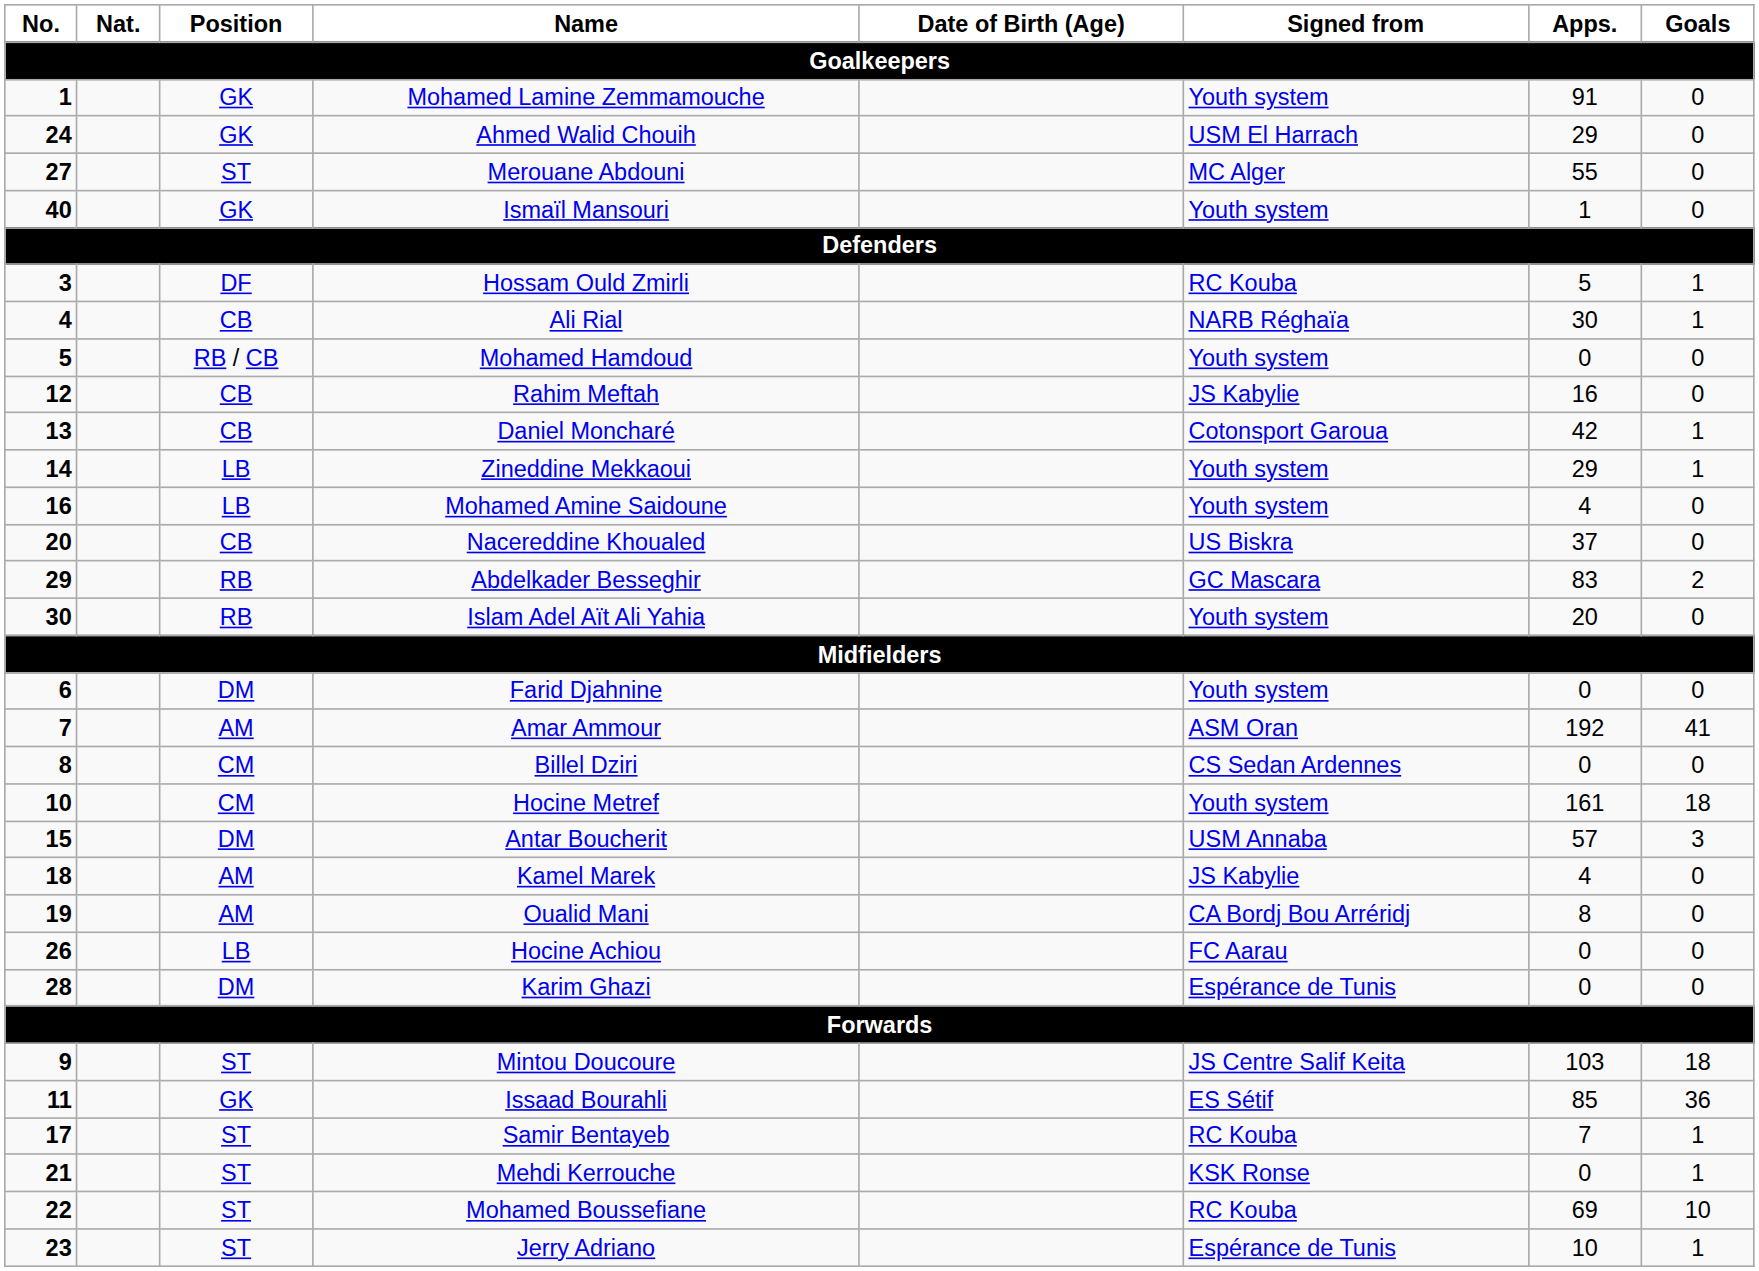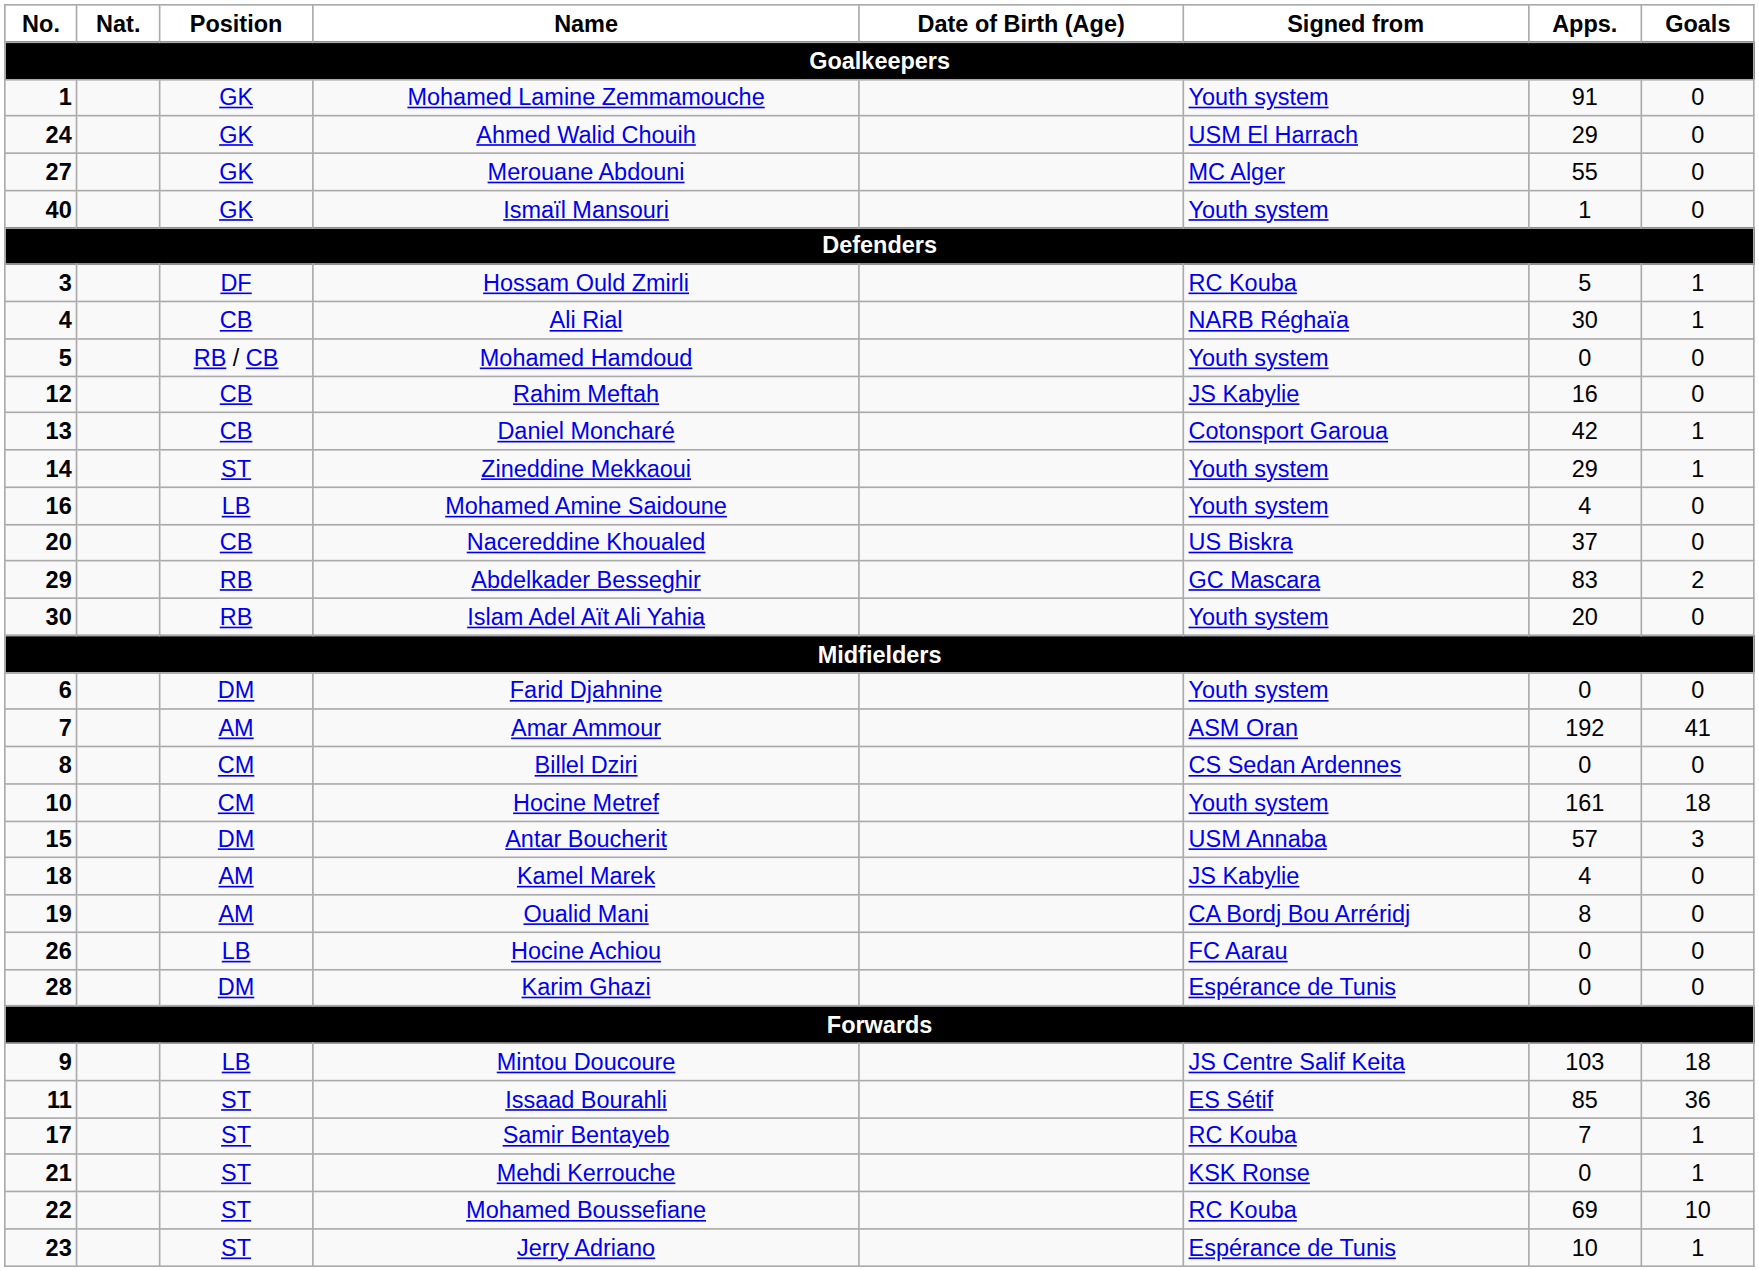 <table class="wikitable" style="text-align:center; font-size:90%; width:85%">
 <tr>
 <th style="background:white; color:black; text-align:center;">No.</th>
 <th style="background:white; color:black; text-align:center;">Nat.</th>
 <th style="background:white; color:black; text-align:center;">Position</th>
 <th style="background:white; color:black; text-align:center;">Name</th>
 <th style="background:white; color:black; text-align:center;">Date of Birth (Age)</th>
 <th style="background:white; color:black; text-align:center;">Signed from</th>
 <th style="background:white; color:black; text-align:center;">Apps.</th>
 <th style="background:white; color:black; text-align:center;">Goals</th>
 </tr>
 <tr>
 <th colspan="10" style="background:#000000; color:white; text-align:center">Goalkeepers</th>
 </tr>
 <tr>
 <td style="text-align:right"><strong>1</strong></td>
 <td></td>
 <td><a href='#'>GK</a></td>
 <td><a href='#'>Mohamed Lamine Zemmamouche</a></td>
 <td></td>
 <td style="text-align:left"> <a href='#'>Youth system</a></td>
 <td>91</td>
 <td>0</td>
 </tr>
 <tr>
 <td style="text-align:right"><strong>24</strong></td>
 <td></td>
 <td><a href='#'>GK</a></td>
 <td><a href='#'>Ahmed Walid Chouih</a></td>
 <td></td>
 <td style="text-align:left"> <a href='#'>USM El Harrach</a></td>
 <td>29</td>
 <td>0</td>
 </tr>
 <tr>
 <td style="text-align:right"><strong>27</strong></td>
 <td></td>
-<td><a href='#'>ST</a></td>
+<td><a href='#'>GK</a></td>
 <td><a href='#'>Merouane Abdouni</a></td>
 <td></td>
 <td style="text-align:left"> <a href='#'>MC Alger</a></td>
 <td>55</td>
 <td>0</td>
 </tr>
 <tr>
 <td style="text-align:right"><strong>40</strong></td>
 <td></td>
 <td><a href='#'>GK</a></td>
 <td><a href='#'>Ismaïl Mansouri</a></td>
 <td></td>
 <td style="text-align:left"> <a href='#'>Youth system</a></td>
 <td>1</td>
 <td>0</td>
 </tr>
 <tr>
 <th colspan="10" style="background:#000000; color:white; text-align:center">Defenders</th>
 </tr>
 <tr>
 <td style="text-align:right"><strong>3</strong></td>
 <td></td>
 <td><a href='#'>DF</a></td>
 <td><a href='#'>Hossam Ould Zmirli</a></td>
 <td></td>
 <td style="text-align:left"> <a href='#'>RC Kouba</a></td>
 <td>5</td>
 <td>1</td>
 </tr>
 <tr>
 <td style="text-align:right"><strong>4</strong></td>
 <td></td>
 <td><a href='#'>CB</a></td>
 <td><a href='#'>Ali Rial</a></td>
 <td></td>
 <td style="text-align:left"> <a href='#'>NARB Réghaïa</a></td>
 <td>30</td>
 <td>1</td>
 </tr>
 <tr>
 <td style="text-align:right"><strong>5</strong></td>
 <td></td>
 <td><a href='#'>RB</a> / <a href='#'>CB</a></td>
 <td><a href='#'>Mohamed Hamdoud</a></td>
 <td></td>
 <td style="text-align:left"> <a href='#'>Youth system</a></td>
 <td>0</td>
 <td>0</td>
 </tr>
 <tr>
 <td style="text-align:right"><strong>12</strong></td>
 <td></td>
 <td><a href='#'>CB</a></td>
 <td><a href='#'>Rahim Meftah</a></td>
 <td></td>
 <td style="text-align:left"> <a href='#'>JS Kabylie</a></td>
 <td>16</td>
 <td>0</td>
 </tr>
 <tr>
 <td style="text-align:right"><strong>13</strong></td>
 <td></td>
 <td><a href='#'>CB</a></td>
 <td><a href='#'>Daniel Moncharé</a></td>
 <td></td>
 <td style="text-align:left"> <a href='#'>Cotonsport Garoua</a></td>
 <td>42</td>
 <td>1</td>
 </tr>
 <tr>
 <td style="text-align:right"><strong>14</strong></td>
 <td></td>
-<td><a href='#'>LB</a></td>
+<td><a href='#'>ST</a></td>
 <td><a href='#'>Zineddine Mekkaoui</a></td>
 <td></td>
 <td style="text-align:left"> <a href='#'>Youth system</a></td>
 <td>29</td>
 <td>1</td>
 </tr>
 <tr>
 <td style="text-align:right"><strong>16</strong></td>
 <td></td>
 <td><a href='#'>LB</a></td>
 <td><a href='#'>Mohamed Amine Saidoune</a></td>
 <td></td>
 <td style="text-align:left"> <a href='#'>Youth system</a></td>
 <td>4</td>
 <td>0</td>
 </tr>
 <tr>
 <td style="text-align:right"><strong>20</strong></td>
 <td></td>
 <td><a href='#'>CB</a></td>
 <td><a href='#'>Nacereddine Khoualed</a></td>
 <td></td>
 <td style="text-align:left"> <a href='#'>US Biskra</a></td>
 <td>37</td>
 <td>0</td>
 </tr>
 <tr>
 <td style="text-align:right"><strong>29</strong></td>
 <td></td>
 <td><a href='#'>RB</a></td>
 <td><a href='#'>Abdelkader Besseghir</a></td>
 <td></td>
 <td style="text-align:left"> <a href='#'>GC Mascara</a></td>
 <td>83</td>
 <td>2</td>
 </tr>
 <tr>
 <td style="text-align:right"><strong>30</strong></td>
 <td></td>
 <td><a href='#'>RB</a></td>
 <td><a href='#'>Islam Adel Aït Ali Yahia</a></td>
 <td></td>
 <td style="text-align:left"> <a href='#'>Youth system</a></td>
 <td>20</td>
 <td>0</td>
 </tr>
 <tr>
 <th colspan="10" style="background:#000000; color:white; text-align:center">Midfielders</th>
 </tr>
 <tr>
 <td style="text-align:right"><strong>6</strong></td>
 <td></td>
 <td><a href='#'>DM</a></td>
 <td><a href='#'>Farid Djahnine</a></td>
 <td></td>
 <td style="text-align:left"> <a href='#'>Youth system</a></td>
 <td>0</td>
 <td>0</td>
 </tr>
 <tr>
 <td style="text-align:right"><strong>7</strong></td>
 <td></td>
 <td><a href='#'>AM</a></td>
 <td><a href='#'>Amar Ammour</a></td>
 <td></td>
 <td style="text-align:left"> <a href='#'>ASM Oran</a></td>
 <td>192</td>
 <td>41</td>
 </tr>
 <tr>
 <td style="text-align:right"><strong>8</strong></td>
 <td></td>
 <td><a href='#'>CM</a></td>
 <td><a href='#'>Billel Dziri</a></td>
 <td></td>
 <td style="text-align:left"> <a href='#'>CS Sedan Ardennes</a></td>
 <td>0</td>
 <td>0</td>
 </tr>
 <tr>
 <td style="text-align:right"><strong>10</strong></td>
 <td></td>
 <td><a href='#'>CM</a></td>
 <td><a href='#'>Hocine Metref</a></td>
 <td></td>
 <td style="text-align:left"> <a href='#'>Youth system</a></td>
 <td>161</td>
 <td>18</td>
 </tr>
 <tr>
 <td style="text-align:right"><strong>15</strong></td>
 <td></td>
 <td><a href='#'>DM</a></td>
 <td><a href='#'>Antar Boucherit</a></td>
 <td></td>
 <td style="text-align:left"> <a href='#'>USM Annaba</a></td>
 <td>57</td>
 <td>3</td>
 </tr>
 <tr>
 <td style="text-align:right"><strong>18</strong></td>
 <td></td>
 <td><a href='#'>AM</a></td>
 <td><a href='#'>Kamel Marek</a></td>
 <td></td>
 <td style="text-align:left"> <a href='#'>JS Kabylie</a></td>
 <td>4</td>
 <td>0</td>
 </tr>
 <tr>
 <td style="text-align:right"><strong>19</strong></td>
 <td></td>
 <td><a href='#'>AM</a></td>
 <td><a href='#'>Oualid Mani</a></td>
 <td></td>
 <td style="text-align:left"> <a href='#'>CA Bordj Bou Arréridj</a></td>
 <td>8</td>
 <td>0</td>
 </tr>
 <tr>
 <td style="text-align:right"><strong>26</strong></td>
 <td></td>
 <td><a href='#'>LB</a></td>
 <td><a href='#'>Hocine Achiou</a></td>
 <td></td>
 <td style="text-align:left"> <a href='#'>FC Aarau</a></td>
 <td>0</td>
 <td>0</td>
 </tr>
 <tr>
 <td style="text-align:right"><strong>28</strong></td>
 <td></td>
 <td><a href='#'>DM</a></td>
 <td><a href='#'>Karim Ghazi</a></td>
 <td></td>
 <td style="text-align:left"> <a href='#'>Espérance de Tunis</a></td>
 <td>0</td>
 <td>0</td>
 </tr>
 <tr>
 <th colspan="10" style="background:#000000; color:white; text-align:center">Forwards</th>
 </tr>
 <tr>
 <td style="text-align:right"><strong>9</strong></td>
 <td></td>
-<td><a href='#'>ST</a></td>
+<td><a href='#'>LB</a></td>
 <td><a href='#'>Mintou Doucoure</a></td>
 <td></td>
 <td style="text-align:left"> <a href='#'>JS Centre Salif Keita</a></td>
 <td>103</td>
 <td>18</td>
 </tr>
 <tr>
 <td style="text-align:right"><strong>11</strong></td>
 <td></td>
-<td><a href='#'>GK</a></td>
+<td><a href='#'>ST</a></td>
 <td><a href='#'>Issaad Bourahli</a></td>
 <td></td>
 <td style="text-align:left"> <a href='#'>ES Sétif</a></td>
 <td>85</td>
 <td>36</td>
 </tr>
 <tr>
 <td style="text-align:right"><strong>17</strong></td>
 <td></td>
 <td><a href='#'>ST</a></td>
 <td><a href='#'>Samir Bentayeb</a></td>
 <td></td>
 <td style="text-align:left"> <a href='#'>RC Kouba</a></td>
 <td>7</td>
 <td>1</td>
 </tr>
 <tr>
 <td style="text-align:right"><strong>21</strong></td>
 <td></td>
 <td><a href='#'>ST</a></td>
 <td><a href='#'>Mehdi Kerrouche</a></td>
 <td></td>
 <td style="text-align:left"> <a href='#'>KSK Ronse</a></td>
 <td>0</td>
 <td>1</td>
 </tr>
 <tr>
 <td style="text-align:right"><strong>22</strong></td>
 <td></td>
 <td><a href='#'>ST</a></td>
 <td><a href='#'>Mohamed Boussefiane</a></td>
 <td></td>
 <td style="text-align:left"> <a href='#'>RC Kouba</a></td>
 <td>69</td>
 <td>10</td>
 </tr>
 <tr>
 <td style="text-align:right"><strong>23</strong></td>
 <td></td>
 <td><a href='#'>ST</a></td>
 <td><a href='#'>Jerry Adriano</a></td>
 <td></td>
 <td style="text-align:left"> <a href='#'>Espérance de Tunis</a></td>
 <td>10</td>
 <td>1</td>
 </tr>
 <tr>
 </tr>
 </table>
